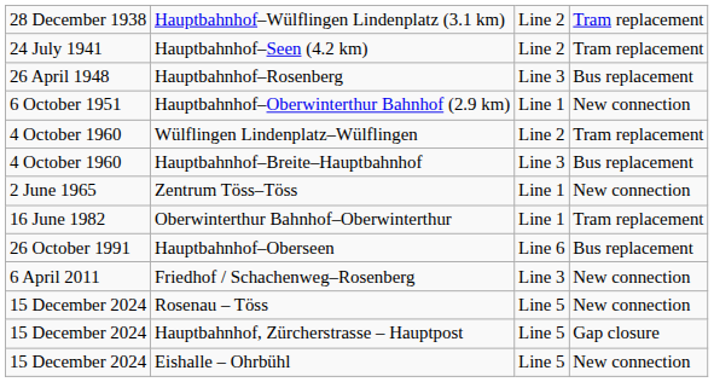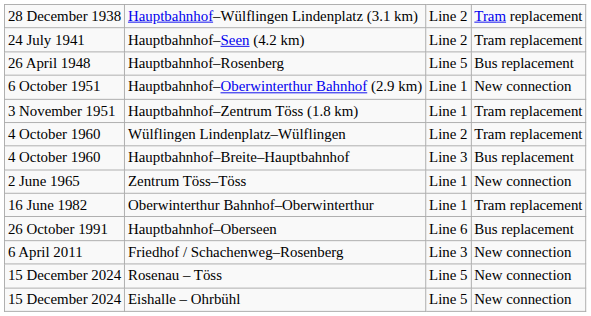 <table class="wikitable">
 <tr>
 <td>28 December 1938</td>
 <td><a href='#'>Hauptbahnhof</a>–Wülflingen Lindenplatz (3.1 km)</td>
 <td>Line 2</td>
 <td><a href='#'>Tram</a> replacement</td>
 </tr>
 <tr>
 <td>24 July 1941</td>
 <td>Hauptbahnhof–<a href='#'>Seen</a> (4.2 km)</td>
 <td>Line 2</td>
 <td>Tram replacement</td>
 </tr>
 <tr>
 <td>26 April 1948</td>
 <td>Hauptbahnhof–Rosenberg</td>
-<td>Line 3</td>
+<td>Line 5</td>
 <td>Bus replacement</td>
 </tr>
 <tr>
 <td>6 October 1951</td>
 <td>Hauptbahnhof–<a href='#'>Oberwinterthur Bahnhof</a> (2.9 km)</td>
 <td>Line 1</td>
 <td>New connection</td>
+</tr>
+<tr>
+<td>3 November 1951</td>
+<td>Hauptbahnhof–Zentrum Töss (1.8 km)</td>
+<td>Line 1</td>
+<td>Tram replacement</td>
 </tr>
 <tr>
 <td>4 October 1960</td>
 <td>Wülflingen Lindenplatz–Wülflingen</td>
 <td>Line 2</td>
 <td>Tram replacement</td>
 </tr>
 <tr>
 <td>4 October 1960</td>
 <td>Hauptbahnhof–Breite–Hauptbahnhof</td>
 <td>Line 3</td>
 <td>Bus replacement</td>
 </tr>
 <tr>
 <td>2 June 1965</td>
 <td>Zentrum Töss–Töss</td>
 <td>Line 1</td>
 <td>New connection</td>
 </tr>
 <tr>
 <td>16 June 1982</td>
 <td>Oberwinterthur Bahnhof–Oberwinterthur</td>
 <td>Line 1</td>
 <td>Tram replacement</td>
 </tr>
 <tr>
 <td>26 October 1991</td>
 <td>Hauptbahnhof–Oberseen</td>
 <td>Line 6</td>
 <td>Bus replacement</td>
 </tr>
 <tr>
 <td>6 April 2011</td>
 <td>Friedhof / Schachenweg–Rosenberg</td>
 <td>Line 3</td>
 <td>New connection</td>
 </tr>
 <tr>
 <td>15 December 2024</td>
 <td>Rosenau – Töss</td>
 <td>Line 5</td>
 <td>New connection</td>
 </tr>
 <tr>
 <td>15 December 2024</td>
-<td>Hauptbahnhof, Zürcherstrasse – Hauptpost</td>
-<td>Line 5</td>
-<td>Gap closure</td>
-</tr>
-<tr>
-<td>15 December 2024</td>
 <td>Eishalle – Ohrbühl</td>
 <td>Line 5</td>
 <td>New connection</td>
 </tr>
 </table>
